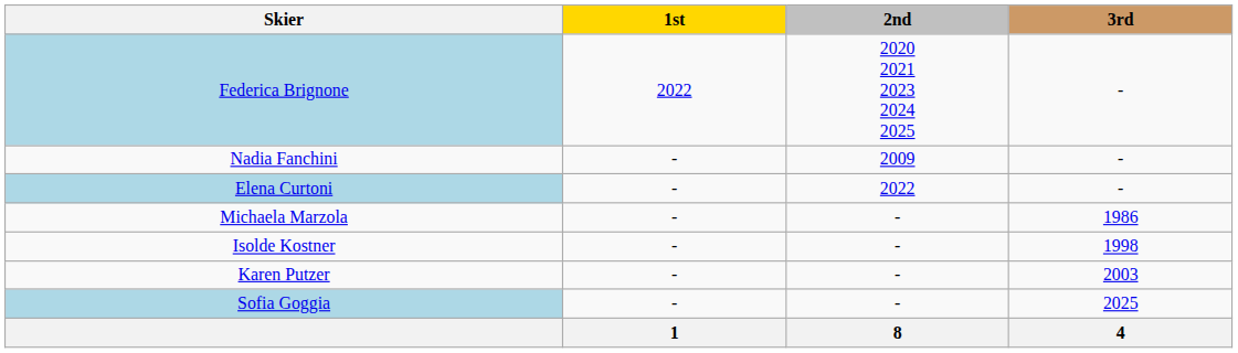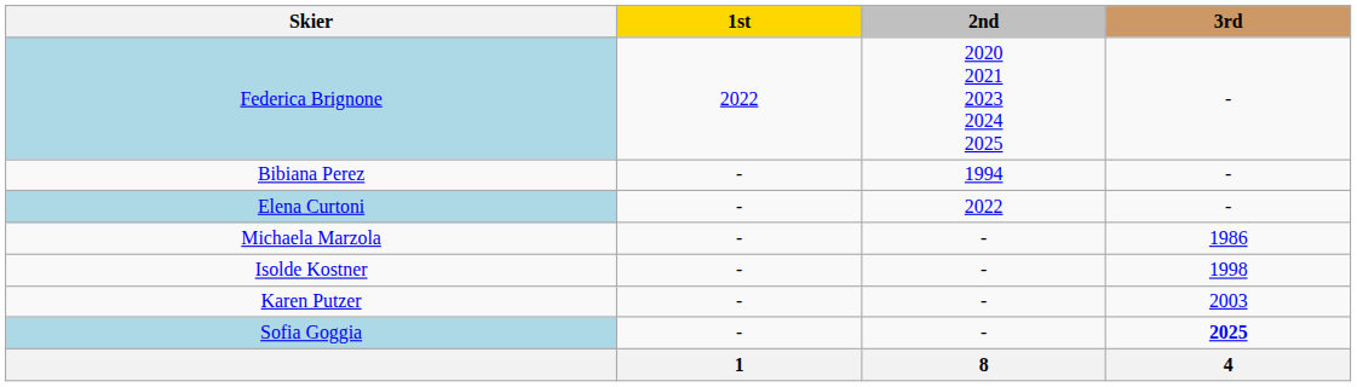 <table class="wikitable" width=80% style="font-size:90%; text-align:center;">
 <tr>
 <th style=width:20%>Skier</th>
 <th style="background:gold; width:8%">1st</th>
 <th style="background:silver; width:8%">2nd</th>
 <th style="background:#cc9966; width:8%">3rd</th>
 </tr>
 <tr>
 <td bgcolor=lightblue><a href='#'>Federica Brignone</a></td>
 <td><a href='#'>2022</a></td>
 <td><a href='#'>2020</a><br><a href='#'>2021</a><br><a href='#'>2023</a><br><a href='#'>2024</a><br><a href='#'>2025</a></td>
 <td>-</td>
 </tr>
 <tr>
-<td><a href='#'>Nadia Fanchini</a></td>
+<td><a href='#'>Bibiana Perez</a></td>
 <td>-</td>
-<td><a href='#'>2009</a></td>
+<td><a href='#'>1994</a></td>
 <td>-</td>
 </tr>
 <tr>
 <td bgcolor=lightblue><a href='#'>Elena Curtoni</a></td>
 <td>-</td>
 <td><a href='#'>2022</a></td>
 <td>-</td>
 </tr>
 <tr>
 <td><a href='#'>Michaela Marzola</a></td>
 <td>-</td>
 <td>-</td>
 <td><a href='#'>1986</a></td>
 </tr>
 <tr>
 <td><a href='#'>Isolde Kostner</a></td>
 <td>-</td>
 <td>-</td>
 <td><a href='#'>1998</a></td>
 </tr>
 <tr>
 <td><a href='#'>Karen Putzer</a></td>
 <td>-</td>
 <td>-</td>
 <td><a href='#'>2003</a></td>
 </tr>
 <tr>
 <td bgcolor=lightblue><a href='#'>Sofia Goggia</a></td>
 <td>-</td>
 <td>-</td>
-<td><a href='#'>2025</a></td>
+<td><strong><a href='#'>2025</a></strong></td>
 </tr>
 <tr>
 <th></th>
 <th>1</th>
 <th>8</th>
 <th>4</th>
 </tr>
 </table>
